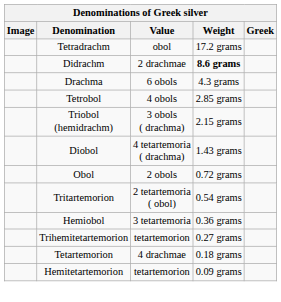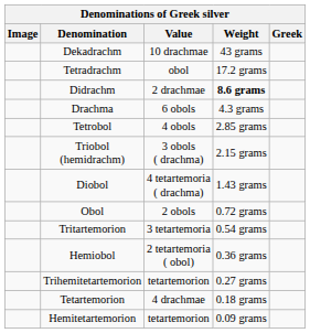 <table class="wikitable" style="text-align:center; font-size: 90%">
 <tr>
 <th colspan="5">Denominations of Greek silver</th>
 </tr>
 <tr>
 <th>Image</th>
 <th>Denomination</th>
 <th>Value</th>
 <th>Weight</th>
 <th>Greek</th>
+</tr>
+<tr>
+<td></td>
+<td>Dekadrachm</td>
+<td>10 drachmae</td>
+<td>43 grams</td>
+<td></td>
 </tr>
 <tr>
 <td></td>
 <td>Tetradrachm</td>
 <td> obol</td>
 <td>17.2 grams</td>
 <td></td>
 </tr>
 <tr>
 <td></td>
 <td>Didrachm</td>
 <td>2 drachmae</td>
 <td><strong>8.6 grams</strong></td>
 <td></td>
 </tr>
 <tr>
 <td></td>
 <td>Drachma</td>
 <td>6 obols</td>
 <td>4.3 grams</td>
 <td></td>
 </tr>
 <tr>
 <td></td>
 <td>Tetrobol</td>
 <td>4 obols</td>
 <td>2.85 grams</td>
 <td></td>
 </tr>
 <tr>
 <td></td>
 <td>Triobol<br>(hemidrachm)</td>
 <td>3 obols<br>( drachma)</td>
 <td>2.15 grams</td>
 <td><br></td>
 </tr>
 <tr>
 <td></td>
 <td>Diobol</td>
 <td>4 tetartemoria<br>( drachma)</td>
 <td>1.43 grams</td>
 <td></td>
 </tr>
 <tr>
 <td></td>
 <td>Obol</td>
 <td>2 obols</td>
 <td>0.72 grams</td>
 <td></td>
 </tr>
 <tr>
 <td></td>
 <td>Tritartemorion</td>
-<td>2 tetartemoria<br>( obol)</td>
+<td>3 tetartemoria</td>
 <td>0.54 grams</td>
 <td></td>
 </tr>
 <tr>
 <td></td>
 <td>Hemiobol</td>
-<td>3 tetartemoria</td>
+<td>2 tetartemoria<br>( obol)</td>
 <td>0.36 grams</td>
 <td></td>
 </tr>
 <tr>
 <td></td>
 <td>Trihemitetartemorion</td>
 <td> tetartemorion</td>
 <td>0.27 grams</td>
 <td></td>
 </tr>
 <tr>
 <td></td>
 <td>Tetartemorion</td>
 <td>4 drachmae</td>
 <td>0.18 grams</td>
 <td></td>
 </tr>
 <tr>
 <td></td>
 <td>Hemitetartemorion</td>
 <td> tetartemorion</td>
 <td>0.09 grams</td>
 <td></td>
 </tr>
 </table>
